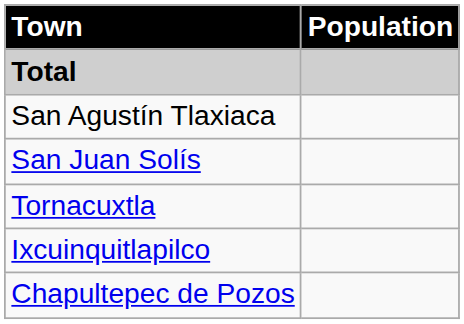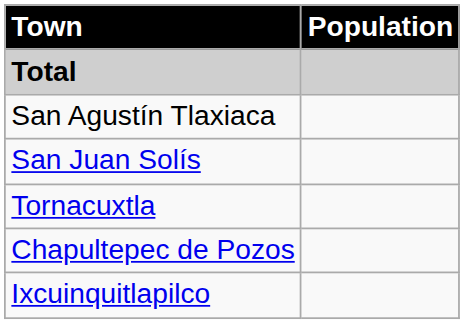 <table class="wikitable">
 <tr style="background:#000; color:#fff;">
 <td><strong>Town</strong></td>
 <td><strong>Population</strong></td>
 </tr>
 <tr style="background:#CFCFCF;">
 <td><strong>Total</strong></td>
 <td></td>
 </tr>
 <tr>
 <td>San Agustín Tlaxiaca</td>
 <td></td>
 </tr>
 <tr>
 <td><a href='#'>San Juan Solís</a></td>
 <td></td>
 </tr>
 <tr>
 <td><a href='#'>Tornacuxtla</a></td>
 <td></td>
 </tr>
 <tr>
+<td><a href='#'>Chapultepec de Pozos</a></td>
+<td></td>
+</tr>
+<tr>
 <td><a href='#'>Ixcuinquitlapilco</a></td>
 <td></td>
 </tr>
-<tr>
-<td><a href='#'>Chapultepec de Pozos</a></td>
-<td></td>
-</tr>
 </table>
